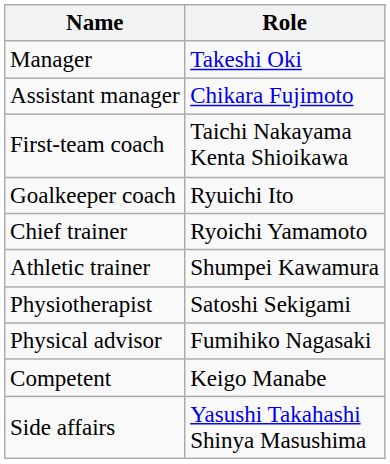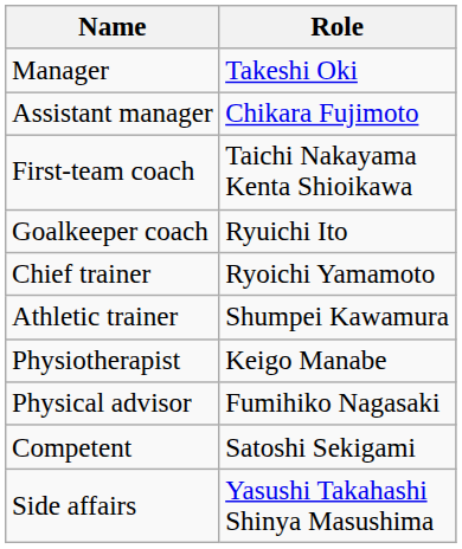 <table class="wikitable">
 <tr>
 <th>Name</th>
 <th>Role</th>
 </tr>
 <tr>
 <td>Manager</td>
 <td> <a href='#'>Takeshi Oki</a></td>
 </tr>
 <tr>
 <td>Assistant manager</td>
 <td> <a href='#'>Chikara Fujimoto</a></td>
 </tr>
 <tr>
 <td>First-team coach</td>
 <td> Taichi Nakayama <br>  Kenta Shioikawa</td>
 </tr>
 <tr>
 <td>Goalkeeper coach</td>
 <td> Ryuichi Ito</td>
 </tr>
 <tr>
 <td>Chief trainer</td>
 <td> Ryoichi Yamamoto</td>
 </tr>
 <tr>
 <td>Athletic trainer</td>
 <td> Shumpei Kawamura</td>
 </tr>
 <tr>
 <td>Physiotherapist</td>
-<td> Satoshi Sekigami</td>
+<td> Keigo Manabe</td>
 </tr>
 <tr>
 <td>Physical advisor</td>
 <td> Fumihiko Nagasaki</td>
 </tr>
 <tr>
 <td>Competent</td>
-<td> Keigo Manabe</td>
+<td> Satoshi Sekigami</td>
 </tr>
 <tr>
 <td>Side affairs</td>
 <td> <a href='#'>Yasushi Takahashi</a> <br>  Shinya Masushima</td>
 </tr>
 </table>
